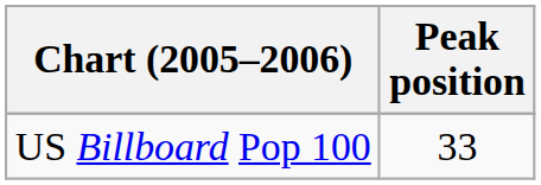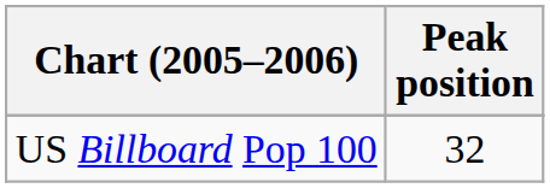 <table class="wikitable">
 <tr>
 <th>Chart (2005–2006)</th>
 <th>Peak<br>position</th>
 </tr>
 <tr>
 </tr>
 <tr>
 </tr>
 <tr>
 <td>US <em><a href='#'>Billboard</a></em> <a href='#'>Pop 100</a></td>
-<td align="center">33</td>
+<td align="center">32</td>
 </tr>
 </table>
